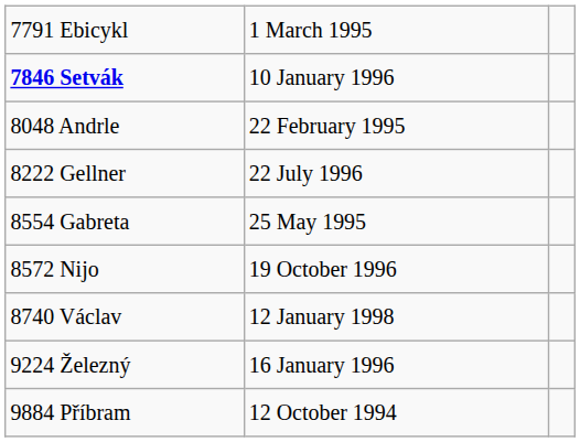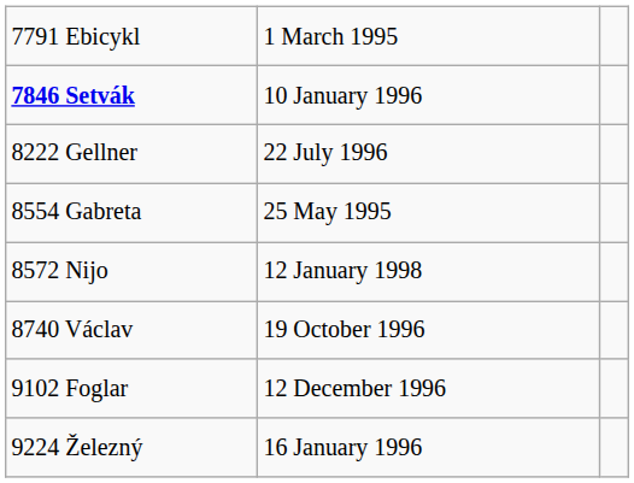 <table class="wikitable" style="font-size: 89%; float: left; width: 26em; margin-right: 1em; height: 280px">
 <tr>
 <td>7791 Ebicykl</td>
 <td>1 March 1995</td>
 <td></td>
 </tr>
 <tr>
 <td><strong><a href='#'>7846 Setvák</a></strong></td>
 <td>10 January 1996</td>
 <td></td>
-</tr>
-<tr>
-<td>8048 Andrle</td>
-<td>22 February 1995</td>
-<td> </td>
 </tr>
 <tr>
 <td>8222 Gellner</td>
 <td>22 July 1996</td>
 <td> </td>
 </tr>
 <tr>
 <td>8554 Gabreta</td>
 <td>25 May 1995</td>
 <td></td>
 </tr>
 <tr>
 <td>8572 Nijo</td>
+<td>12 January 1998</td>
+<td> </td>
+</tr>
+<tr>
+<td>8740 Václav</td>
 <td>19 October 1996</td>
 <td> </td>
 </tr>
 <tr>
-<td>8740 Václav</td>
-<td>12 January 1998</td>
+<td>9102 Foglar</td>
+<td>12 December 1996</td>
 <td> </td>
 </tr>
 <tr>
 <td>9224 Železný</td>
 <td>16 January 1996</td>
 <td> </td>
 </tr>
-<tr>
-<td>9884 Příbram</td>
-<td>12 October 1994</td>
-<td> </td>
-</tr>
 </table>
